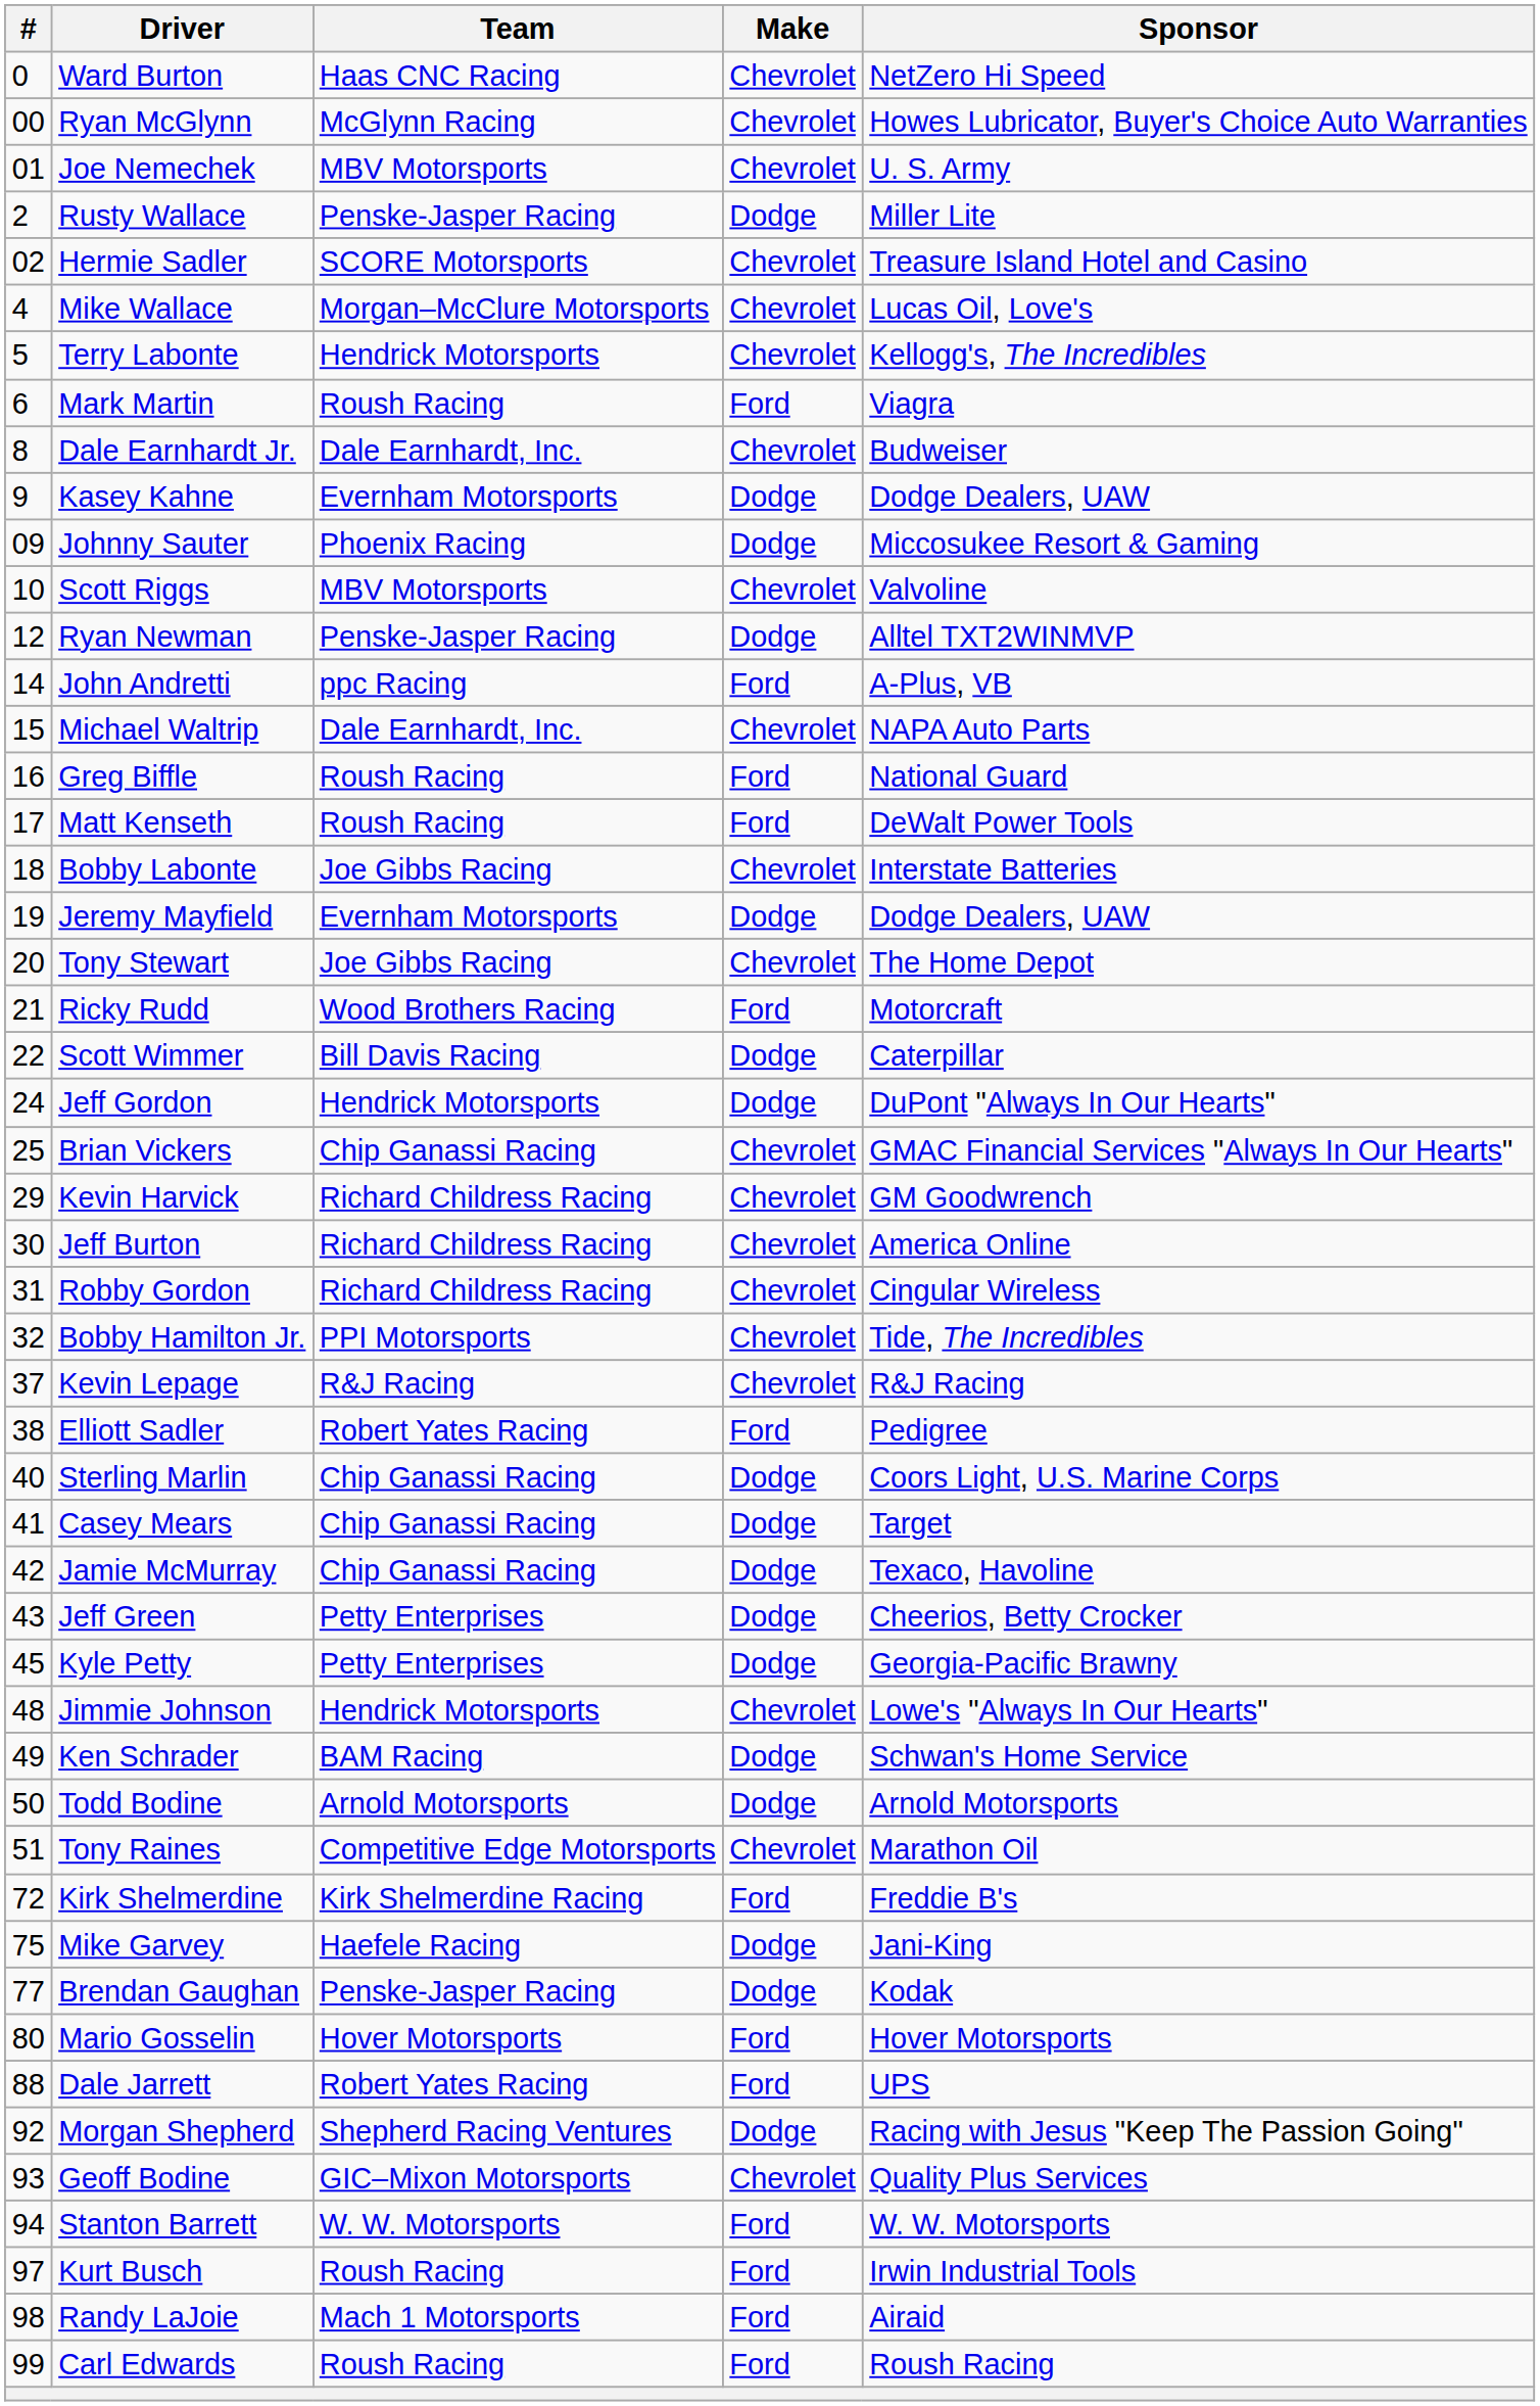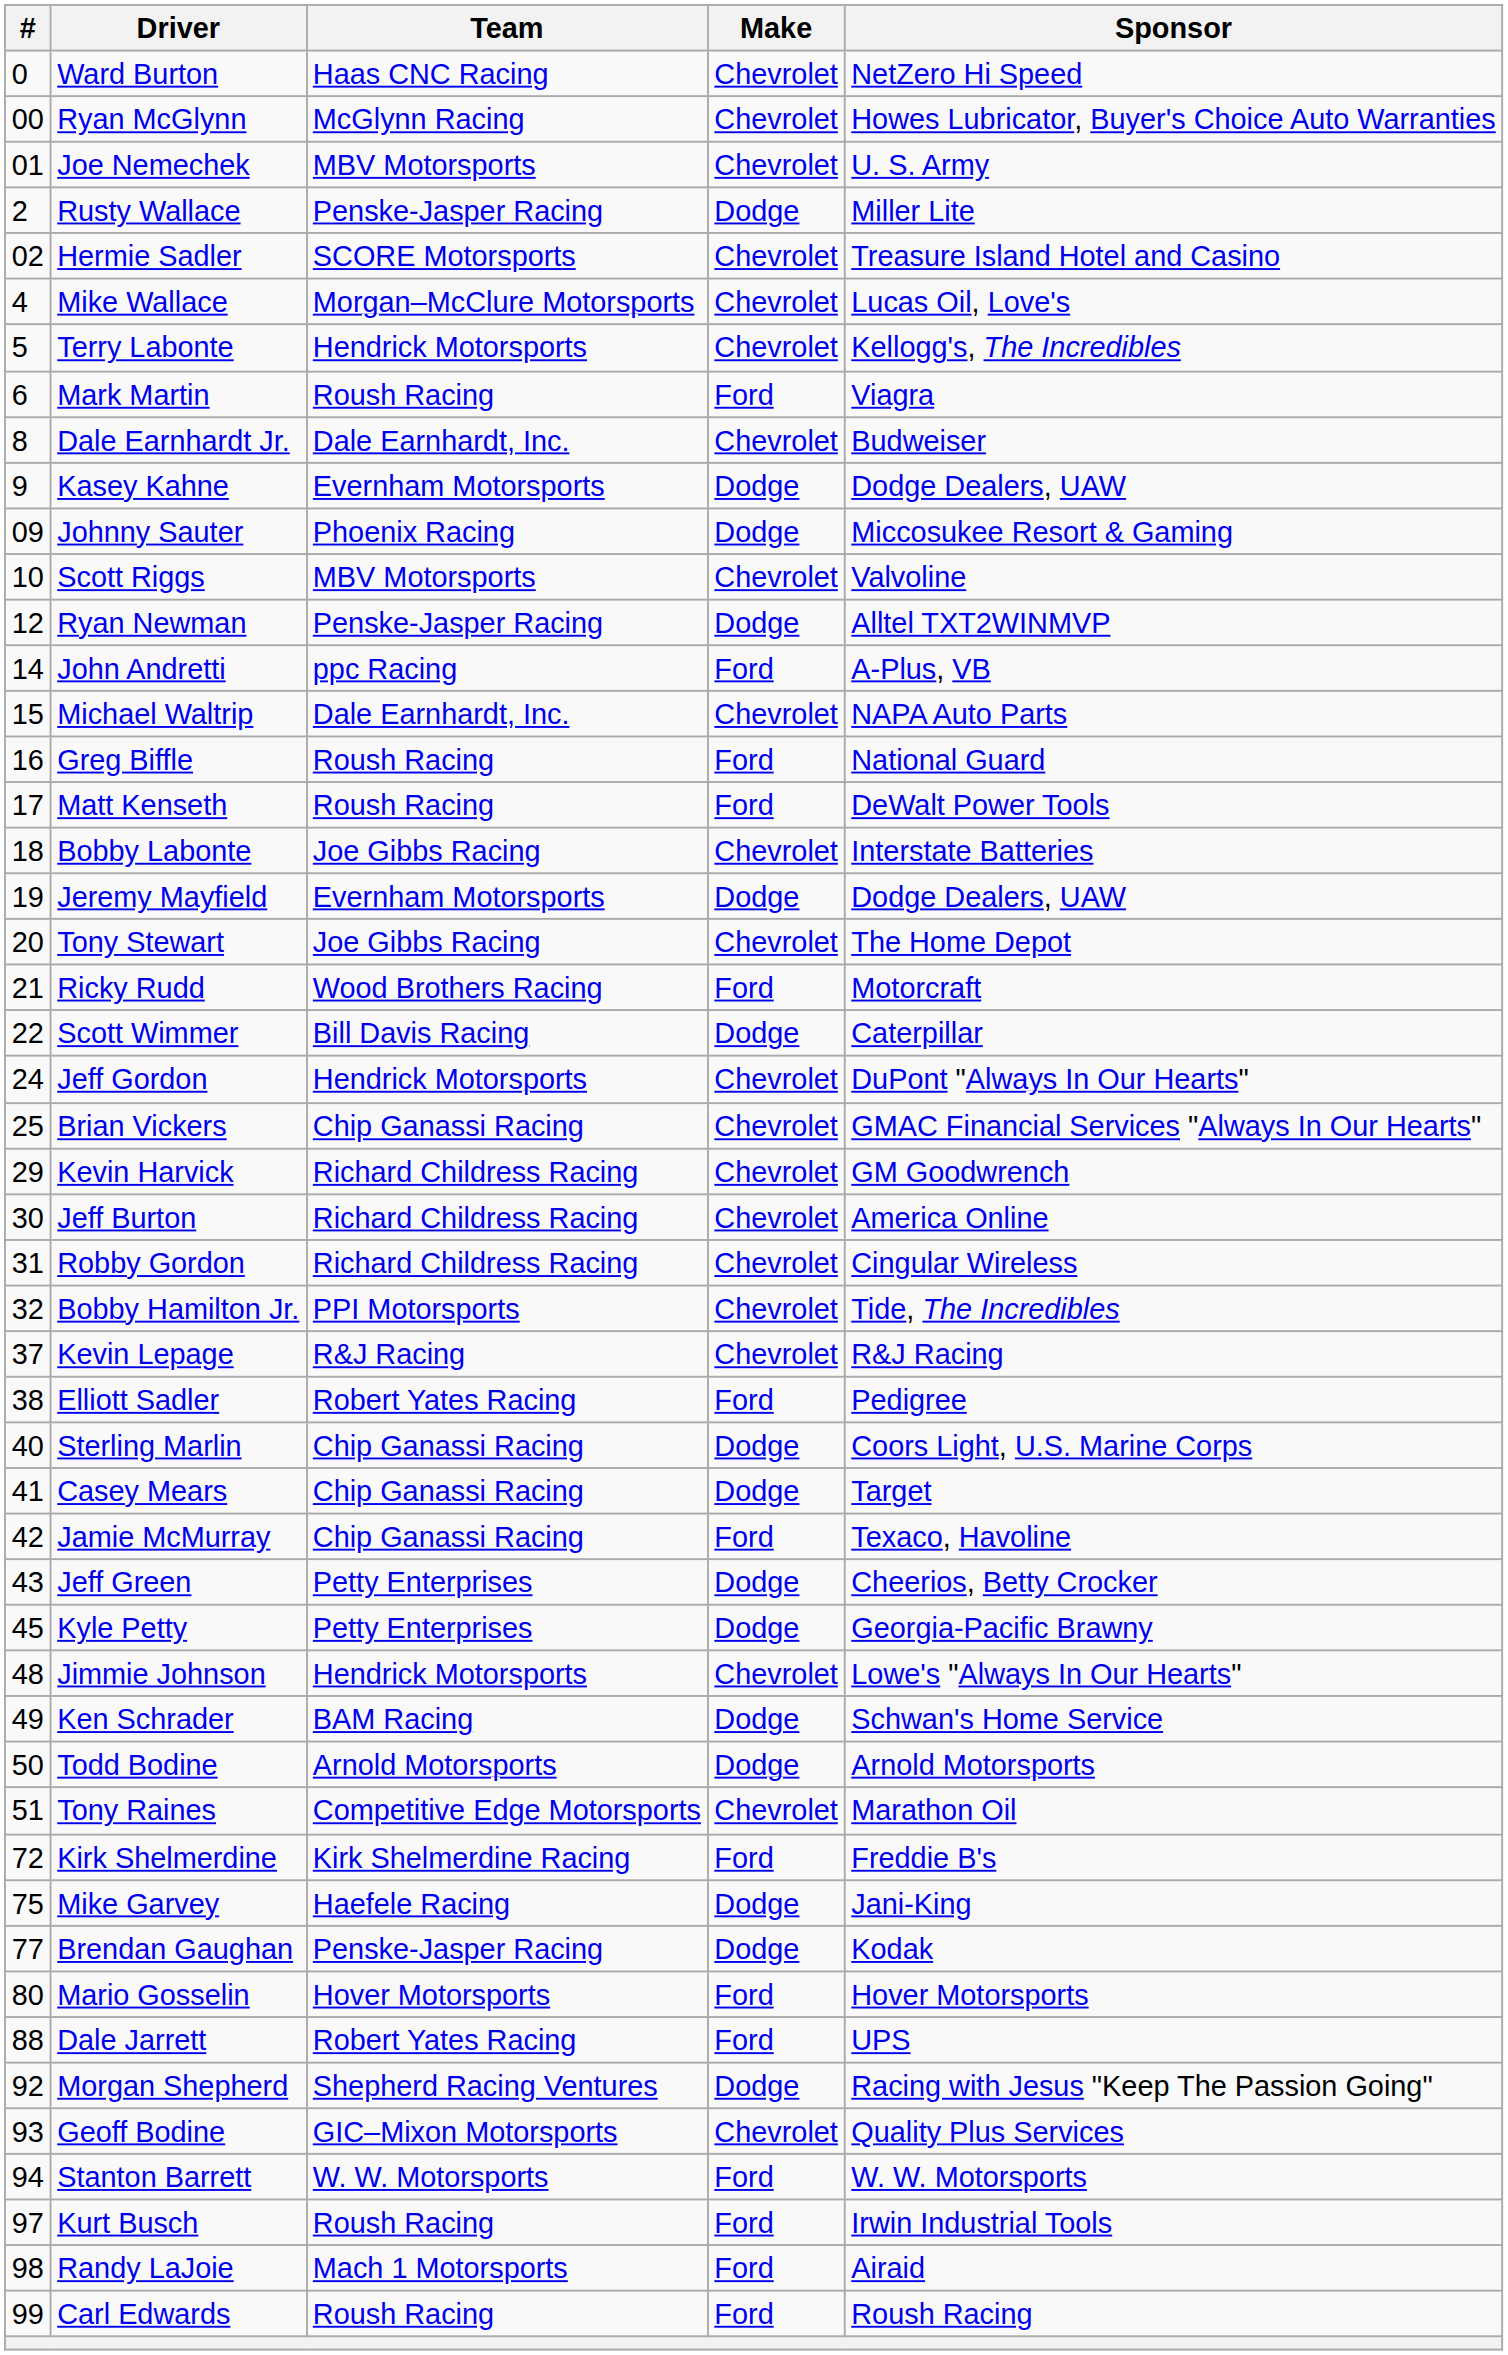 <table class="wikitable" style="font-size:95%">
 <tr>
 <th>#</th>
 <th>Driver</th>
 <th>Team</th>
 <th>Make</th>
 <th>Sponsor</th>
 </tr>
 <tr>
 <td>0</td>
 <td><a href='#'>Ward Burton</a></td>
 <td><a href='#'>Haas CNC Racing</a></td>
 <td><a href='#'>Chevrolet</a></td>
 <td><a href='#'>NetZero Hi Speed</a></td>
 </tr>
 <tr>
 <td>00</td>
 <td><a href='#'>Ryan McGlynn</a></td>
 <td><a href='#'>McGlynn Racing</a></td>
 <td><a href='#'>Chevrolet</a></td>
 <td><a href='#'>Howes Lubricator</a>, <a href='#'>Buyer's Choice Auto Warranties</a></td>
 </tr>
 <tr>
 <td>01</td>
 <td><a href='#'>Joe Nemechek</a></td>
 <td><a href='#'>MBV Motorsports</a></td>
 <td><a href='#'>Chevrolet</a></td>
 <td><a href='#'>U. S. Army</a></td>
 </tr>
 <tr>
 <td>2</td>
 <td><a href='#'>Rusty Wallace</a></td>
 <td><a href='#'>Penske-Jasper Racing</a></td>
 <td><a href='#'>Dodge</a></td>
 <td><a href='#'>Miller Lite</a></td>
 </tr>
 <tr>
 <td>02</td>
 <td><a href='#'>Hermie Sadler</a></td>
 <td><a href='#'>SCORE Motorsports</a></td>
 <td><a href='#'>Chevrolet</a></td>
 <td><a href='#'>Treasure Island Hotel and Casino</a></td>
 </tr>
 <tr>
 <td>4</td>
 <td><a href='#'>Mike Wallace</a></td>
 <td><a href='#'>Morgan–McClure Motorsports</a></td>
 <td><a href='#'>Chevrolet</a></td>
 <td><a href='#'>Lucas Oil</a>, <a href='#'>Love's</a></td>
 </tr>
 <tr>
 <td>5</td>
 <td><a href='#'>Terry Labonte</a></td>
 <td><a href='#'>Hendrick Motorsports</a></td>
 <td><a href='#'>Chevrolet</a></td>
 <td><a href='#'>Kellogg's</a>, <em><a href='#'>The Incredibles</a></em></td>
 </tr>
 <tr>
 <td>6</td>
 <td><a href='#'>Mark Martin</a></td>
 <td><a href='#'>Roush Racing</a></td>
 <td><a href='#'>Ford</a></td>
 <td><a href='#'>Viagra</a></td>
 </tr>
 <tr>
 <td>8</td>
 <td><a href='#'>Dale Earnhardt Jr.</a></td>
 <td><a href='#'>Dale Earnhardt, Inc.</a></td>
 <td><a href='#'>Chevrolet</a></td>
 <td><a href='#'>Budweiser</a></td>
 </tr>
 <tr>
 <td>9</td>
 <td><a href='#'>Kasey Kahne</a></td>
 <td><a href='#'>Evernham Motorsports</a></td>
 <td><a href='#'>Dodge</a></td>
 <td><a href='#'>Dodge Dealers</a>, <a href='#'>UAW</a></td>
 </tr>
 <tr>
 <td>09</td>
 <td><a href='#'>Johnny Sauter</a></td>
 <td><a href='#'>Phoenix Racing</a></td>
 <td><a href='#'>Dodge</a></td>
 <td><a href='#'>Miccosukee Resort & Gaming</a></td>
 </tr>
 <tr>
 <td>10</td>
 <td><a href='#'>Scott Riggs</a></td>
 <td><a href='#'>MBV Motorsports</a></td>
 <td><a href='#'>Chevrolet</a></td>
 <td><a href='#'>Valvoline</a></td>
 </tr>
 <tr>
 <td>12</td>
 <td><a href='#'>Ryan Newman</a></td>
 <td><a href='#'>Penske-Jasper Racing</a></td>
 <td><a href='#'>Dodge</a></td>
 <td><a href='#'>Alltel TXT2WINMVP</a></td>
 </tr>
 <tr>
 <td>14</td>
 <td><a href='#'>John Andretti</a></td>
 <td><a href='#'>ppc Racing</a></td>
 <td><a href='#'>Ford</a></td>
 <td><a href='#'>A-Plus</a>, <a href='#'>VB</a></td>
 </tr>
 <tr>
 <td>15</td>
 <td><a href='#'>Michael Waltrip</a></td>
 <td><a href='#'>Dale Earnhardt, Inc.</a></td>
 <td><a href='#'>Chevrolet</a></td>
 <td><a href='#'>NAPA Auto Parts</a></td>
 </tr>
 <tr>
 <td>16</td>
 <td><a href='#'>Greg Biffle</a></td>
 <td><a href='#'>Roush Racing</a></td>
 <td><a href='#'>Ford</a></td>
 <td><a href='#'>National Guard</a></td>
 </tr>
 <tr>
 <td>17</td>
 <td><a href='#'>Matt Kenseth</a></td>
 <td><a href='#'>Roush Racing</a></td>
 <td><a href='#'>Ford</a></td>
 <td><a href='#'>DeWalt Power Tools</a></td>
 </tr>
 <tr>
 <td>18</td>
 <td><a href='#'>Bobby Labonte</a></td>
 <td><a href='#'>Joe Gibbs Racing</a></td>
 <td><a href='#'>Chevrolet</a></td>
 <td><a href='#'>Interstate Batteries</a></td>
 </tr>
 <tr>
 <td>19</td>
 <td><a href='#'>Jeremy Mayfield</a></td>
 <td><a href='#'>Evernham Motorsports</a></td>
 <td><a href='#'>Dodge</a></td>
 <td><a href='#'>Dodge Dealers</a>, <a href='#'>UAW</a></td>
 </tr>
 <tr>
 <td>20</td>
 <td><a href='#'>Tony Stewart</a></td>
 <td><a href='#'>Joe Gibbs Racing</a></td>
 <td><a href='#'>Chevrolet</a></td>
 <td><a href='#'>The Home Depot</a></td>
 </tr>
 <tr>
 <td>21</td>
 <td><a href='#'>Ricky Rudd</a></td>
 <td><a href='#'>Wood Brothers Racing</a></td>
 <td><a href='#'>Ford</a></td>
 <td><a href='#'>Motorcraft</a></td>
 </tr>
 <tr>
 <td>22</td>
 <td><a href='#'>Scott Wimmer</a></td>
 <td><a href='#'>Bill Davis Racing</a></td>
 <td><a href='#'>Dodge</a></td>
 <td><a href='#'>Caterpillar</a></td>
 </tr>
 <tr>
 <td>24</td>
 <td><a href='#'>Jeff Gordon</a></td>
 <td><a href='#'>Hendrick Motorsports</a></td>
-<td><a href='#'>Dodge</a></td>
+<td><a href='#'>Chevrolet</a></td>
 <td><a href='#'>DuPont</a> "<a href='#'>Always In Our Hearts</a>"</td>
 </tr>
 <tr>
 <td>25</td>
 <td><a href='#'>Brian Vickers</a></td>
 <td><a href='#'>Chip Ganassi Racing</a></td>
 <td><a href='#'>Chevrolet</a></td>
 <td><a href='#'>GMAC Financial Services</a> "<a href='#'>Always In Our Hearts</a>"</td>
 </tr>
 <tr>
 <td>29</td>
 <td><a href='#'>Kevin Harvick</a></td>
 <td><a href='#'>Richard Childress Racing</a></td>
 <td><a href='#'>Chevrolet</a></td>
 <td><a href='#'>GM Goodwrench</a></td>
 </tr>
 <tr>
 <td>30</td>
 <td><a href='#'>Jeff Burton</a></td>
 <td><a href='#'>Richard Childress Racing</a></td>
 <td><a href='#'>Chevrolet</a></td>
 <td><a href='#'>America Online</a></td>
 </tr>
 <tr>
 <td>31</td>
 <td><a href='#'>Robby Gordon</a></td>
 <td><a href='#'>Richard Childress Racing</a></td>
 <td><a href='#'>Chevrolet</a></td>
 <td><a href='#'>Cingular Wireless</a></td>
 </tr>
 <tr>
 <td>32</td>
 <td><a href='#'>Bobby Hamilton Jr.</a></td>
 <td><a href='#'>PPI Motorsports</a></td>
 <td><a href='#'>Chevrolet</a></td>
 <td><a href='#'>Tide</a>, <em><a href='#'>The Incredibles</a></em></td>
 </tr>
 <tr>
 <td>37</td>
 <td><a href='#'>Kevin Lepage</a></td>
 <td><a href='#'>R&J Racing</a></td>
 <td><a href='#'>Chevrolet</a></td>
 <td><a href='#'>R&J Racing</a></td>
 </tr>
 <tr>
 <td>38</td>
 <td><a href='#'>Elliott Sadler</a></td>
 <td><a href='#'>Robert Yates Racing</a></td>
 <td><a href='#'>Ford</a></td>
 <td><a href='#'>Pedigree</a></td>
 </tr>
 <tr>
 <td>40</td>
 <td><a href='#'>Sterling Marlin</a></td>
 <td><a href='#'>Chip Ganassi Racing</a></td>
 <td><a href='#'>Dodge</a></td>
 <td><a href='#'>Coors Light</a>, <a href='#'>U.S. Marine Corps</a></td>
 </tr>
 <tr>
 <td>41</td>
 <td><a href='#'>Casey Mears</a></td>
 <td><a href='#'>Chip Ganassi Racing</a></td>
 <td><a href='#'>Dodge</a></td>
 <td><a href='#'>Target</a></td>
 </tr>
 <tr>
 <td>42</td>
 <td><a href='#'>Jamie McMurray</a></td>
 <td><a href='#'>Chip Ganassi Racing</a></td>
-<td><a href='#'>Dodge</a></td>
+<td><a href='#'>Ford</a></td>
 <td><a href='#'>Texaco</a>, <a href='#'>Havoline</a></td>
 </tr>
 <tr>
 <td>43</td>
 <td><a href='#'>Jeff Green</a></td>
 <td><a href='#'>Petty Enterprises</a></td>
 <td><a href='#'>Dodge</a></td>
 <td><a href='#'>Cheerios</a>, <a href='#'>Betty Crocker</a></td>
 </tr>
 <tr>
 <td>45</td>
 <td><a href='#'>Kyle Petty</a></td>
 <td><a href='#'>Petty Enterprises</a></td>
 <td><a href='#'>Dodge</a></td>
 <td><a href='#'>Georgia-Pacific Brawny</a></td>
 </tr>
 <tr>
 <td>48</td>
 <td><a href='#'>Jimmie Johnson</a></td>
 <td><a href='#'>Hendrick Motorsports</a></td>
 <td><a href='#'>Chevrolet</a></td>
 <td><a href='#'>Lowe's</a> "<a href='#'>Always In Our Hearts</a>"</td>
 </tr>
 <tr>
 <td>49</td>
 <td><a href='#'>Ken Schrader</a></td>
 <td><a href='#'>BAM Racing</a></td>
 <td><a href='#'>Dodge</a></td>
 <td><a href='#'>Schwan's Home Service</a></td>
 </tr>
 <tr>
 <td>50</td>
 <td><a href='#'>Todd Bodine</a></td>
 <td><a href='#'>Arnold Motorsports</a></td>
 <td><a href='#'>Dodge</a></td>
 <td><a href='#'>Arnold Motorsports</a></td>
 </tr>
 <tr>
 <td>51</td>
 <td><a href='#'>Tony Raines</a></td>
 <td><a href='#'>Competitive Edge Motorsports</a></td>
 <td><a href='#'>Chevrolet</a></td>
 <td><a href='#'>Marathon Oil</a></td>
 </tr>
 <tr>
 <td>72</td>
 <td><a href='#'>Kirk Shelmerdine</a></td>
 <td><a href='#'>Kirk Shelmerdine Racing</a></td>
 <td><a href='#'>Ford</a></td>
 <td><a href='#'>Freddie B's</a></td>
 </tr>
 <tr>
 <td>75</td>
 <td><a href='#'>Mike Garvey</a></td>
 <td><a href='#'>Haefele Racing</a></td>
 <td><a href='#'>Dodge</a></td>
 <td><a href='#'>Jani-King</a></td>
 </tr>
 <tr>
 <td>77</td>
 <td><a href='#'>Brendan Gaughan</a></td>
 <td><a href='#'>Penske-Jasper Racing</a></td>
 <td><a href='#'>Dodge</a></td>
 <td><a href='#'>Kodak</a></td>
 </tr>
 <tr>
 <td>80</td>
 <td><a href='#'>Mario Gosselin</a></td>
 <td><a href='#'>Hover Motorsports</a></td>
 <td><a href='#'>Ford</a></td>
 <td><a href='#'>Hover Motorsports</a></td>
 </tr>
 <tr>
 <td>88</td>
 <td><a href='#'>Dale Jarrett</a></td>
 <td><a href='#'>Robert Yates Racing</a></td>
 <td><a href='#'>Ford</a></td>
 <td><a href='#'>UPS</a></td>
 </tr>
 <tr>
 <td>92</td>
 <td><a href='#'>Morgan Shepherd</a></td>
 <td><a href='#'>Shepherd Racing Ventures</a></td>
 <td><a href='#'>Dodge</a></td>
 <td><a href='#'>Racing with Jesus</a> "Keep The Passion Going"</td>
 </tr>
 <tr>
 <td>93</td>
 <td><a href='#'>Geoff Bodine</a></td>
 <td><a href='#'>GIC–Mixon Motorsports</a></td>
 <td><a href='#'>Chevrolet</a></td>
 <td><a href='#'>Quality Plus Services</a></td>
 </tr>
 <tr>
 <td>94</td>
 <td><a href='#'>Stanton Barrett</a></td>
 <td><a href='#'>W. W. Motorsports</a></td>
 <td><a href='#'>Ford</a></td>
 <td><a href='#'>W. W. Motorsports</a></td>
 </tr>
 <tr>
 <td>97</td>
 <td><a href='#'>Kurt Busch</a></td>
 <td><a href='#'>Roush Racing</a></td>
 <td><a href='#'>Ford</a></td>
 <td><a href='#'>Irwin Industrial Tools</a></td>
 </tr>
 <tr>
 <td>98</td>
 <td><a href='#'>Randy LaJoie</a></td>
 <td><a href='#'>Mach 1 Motorsports</a></td>
 <td><a href='#'>Ford</a></td>
 <td><a href='#'>Airaid</a></td>
 </tr>
 <tr>
 <td>99</td>
 <td><a href='#'>Carl Edwards</a></td>
 <td><a href='#'>Roush Racing</a></td>
 <td><a href='#'>Ford</a></td>
 <td><a href='#'>Roush Racing</a></td>
 </tr>
 <tr>
 <th colspan="5"></th>
 </tr>
 </table>
